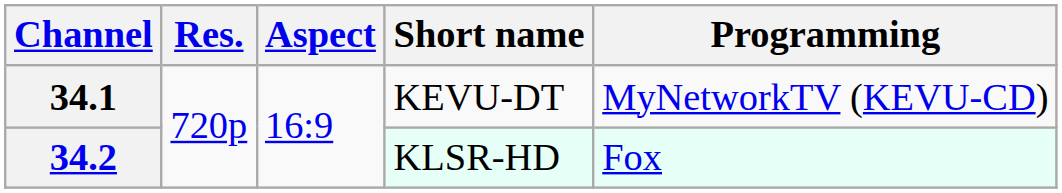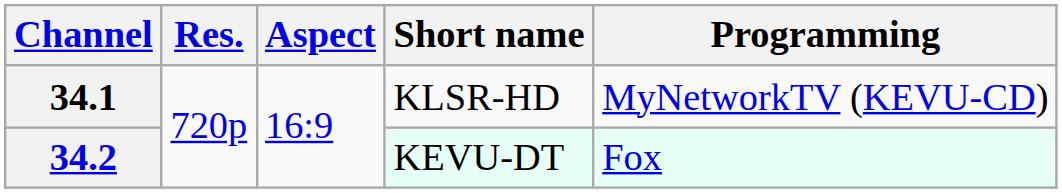 <table class="wikitable">
 <tr>
 <th scope = "col"><a href='#'>Channel</a></th>
 <th scope = "col"><a href='#'>Res.</a></th>
 <th scope = "col"><a href='#'>Aspect</a></th>
 <th scope = "col">Short name</th>
 <th scope = "col">Programming</th>
 </tr>
 <tr>
 <th scope = "row">34.1</th>
 <td rowspan="2"><a href='#'>720p</a></td>
 <td rowspan="2"><a href='#'>16:9</a></td>
-<td>KEVU-DT</td>
+<td>KLSR-HD</td>
 <td><a href='#'>MyNetworkTV</a> (<a href='#'>KEVU-CD</a>)</td>
 </tr>
 <tr style="background-color: #E6FFF7;">
 <th scope = "row"><a href='#'>34.2</a></th>
-<td>KLSR-HD</td>
+<td>KEVU-DT</td>
 <td><a href='#'>Fox</a></td>
 </tr>
 </table>
